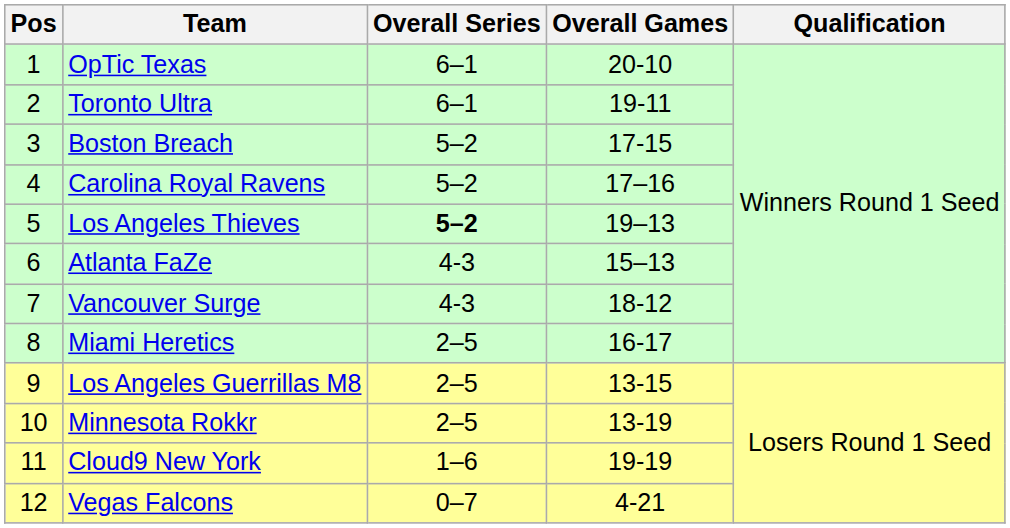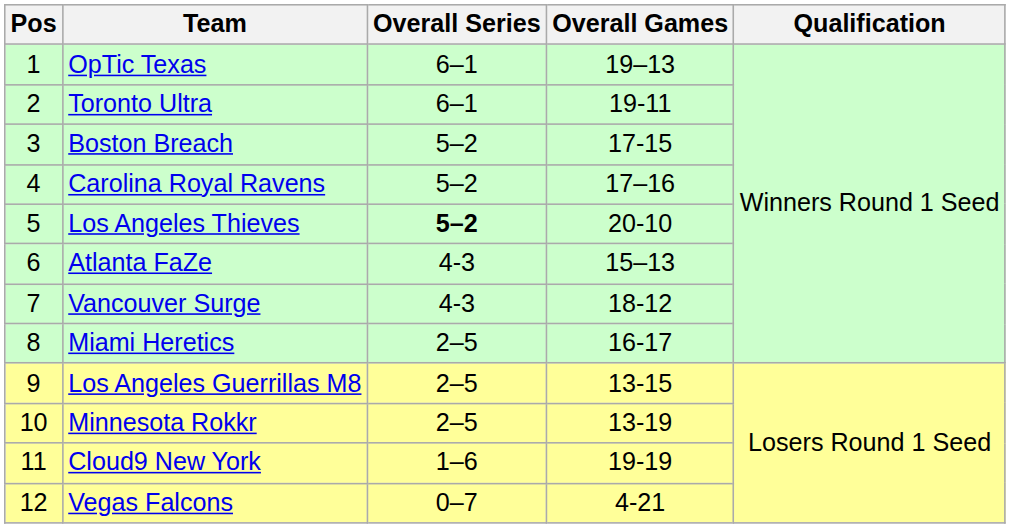 <table class="wikitable" style="text-align:center">
 <tr>
 <th>Pos</th>
 <th>Team</th>
 <th>Overall Series</th>
 <th>Overall Games</th>
 <th>Qualification</th>
 </tr>
 <tr bgcolor=CCFFCC>
 <td>1</td>
 <td align=left><a href='#'>OpTic Texas</a></td>
 <td>6–1</td>
-<td>20-10</td>
+<td>19–13</td>
 <td rowspan="8">Winners Round 1 Seed</td>
 </tr>
 <tr bgcolor=CCFFCC>
 <td>2</td>
 <td align=left><a href='#'>Toronto Ultra</a></td>
 <td>6–1</td>
 <td>19-11</td>
 </tr>
 <tr bgcolor=CCFFCC>
 <td>3</td>
 <td align=left><a href='#'>Boston Breach</a></td>
 <td>5–2</td>
 <td>17-15</td>
 </tr>
 <tr bgcolor=CCFFCC>
 <td>4</td>
 <td align=left><a href='#'>Carolina Royal Ravens</a></td>
 <td>5–2</td>
 <td>17–16</td>
 </tr>
 <tr bgcolor=CCFFCC>
 <td>5</td>
 <td align=left><a href='#'>Los Angeles Thieves</a></td>
 <td><strong>5–2</strong></td>
-<td>19–13</td>
+<td>20-10</td>
 </tr>
 <tr bgcolor=CCFFCC>
 <td>6</td>
 <td align=left><a href='#'>Atlanta FaZe</a></td>
 <td>4-3</td>
 <td>15–13</td>
 </tr>
 <tr bgcolor=CCFFCC>
 <td>7</td>
 <td align=left><a href='#'>Vancouver Surge</a></td>
 <td>4-3</td>
 <td>18-12</td>
 </tr>
 <tr bgcolor=CCFFCC>
 <td>8</td>
 <td align=left><a href='#'>Miami Heretics</a></td>
 <td>2–5</td>
 <td>16-17</td>
 </tr>
 <tr bgcolor=FFFF99>
 <td>9</td>
 <td align=left><a href='#'>Los Angeles Guerrillas M8</a></td>
 <td>2–5</td>
 <td>13-15</td>
 <td rowspan="4">Losers Round 1 Seed</td>
 </tr>
 <tr bgcolor=FFFF99>
 <td>10</td>
 <td align=left><a href='#'>Minnesota Rokkr</a></td>
 <td>2–5</td>
 <td>13-19</td>
 </tr>
 <tr bgcolor=FFFF99>
 <td>11</td>
 <td align=left><a href='#'>Cloud9 New York</a></td>
 <td>1–6</td>
 <td>19-19</td>
 </tr>
 <tr bgcolor=FFFF99>
 <td>12</td>
 <td align=left><a href='#'>Vegas Falcons</a></td>
 <td>0–7</td>
 <td>4-21</td>
 </tr>
 </table>
